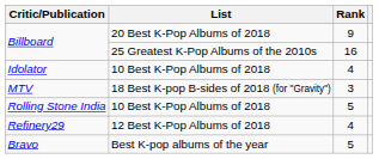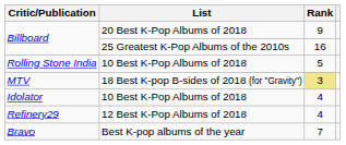 <table class="sortable wikitable">
 <tr>
 <th>Critic/Publication</th>
 <th>List</th>
 <th>Rank</th>
 <th class="unsortable"></th>
 </tr>
 <tr>
 <td rowspan="2"><em><a href='#'>Billboard</a></em></td>
 <td>20 Best K-Pop Albums of 2018</td>
 <td align="center">9</td>
 <td align="center"></td>
 </tr>
 <tr>
 <td>25 Greatest K-Pop Albums of the 2010s</td>
 <td align="center">16</td>
 <td align="center"></td>
 </tr>
 <tr>
-<td><em><a href='#'>Idolator</a></em></td>
+<td><em><a href='#'>Rolling Stone India</a></em></td>
 <td>10 Best K-Pop Albums of 2018</td>
-<td align="center">4</td>
+<td align="center">5</td>
 <td align="center"></td>
 </tr>
 <tr>
 <td><em><a href='#'>MTV</a></em></td>
 <td>18 Best K-pop B-sides of 2018 <small>(for "Gravity")</small></td>
-<td align="center">3</td>
+<td align="center" style="background: khaki;">3</td>
 <td align="center"></td>
 </tr>
 <tr>
-<td><em><a href='#'>Rolling Stone India</a></em></td>
+<td><em><a href='#'>Idolator</a></em></td>
 <td>10 Best K-Pop Albums of 2018</td>
-<td align="center">5</td>
+<td align="center">4</td>
 <td align="center"></td>
 </tr>
 <tr>
 <td><em><a href='#'>Refinery29</a></em></td>
 <td>12 Best K-Pop Albums of 2018</td>
 <td align="center">4</td>
 <td align="center"></td>
 </tr>
 <tr>
 <td><em><a href='#'>Bravo</a></em></td>
 <td>Best K-pop albums of the year</td>
-<td align="center">5</td>
+<td align="center">7</td>
 <td align="center"></td>
 </tr>
 </table>
